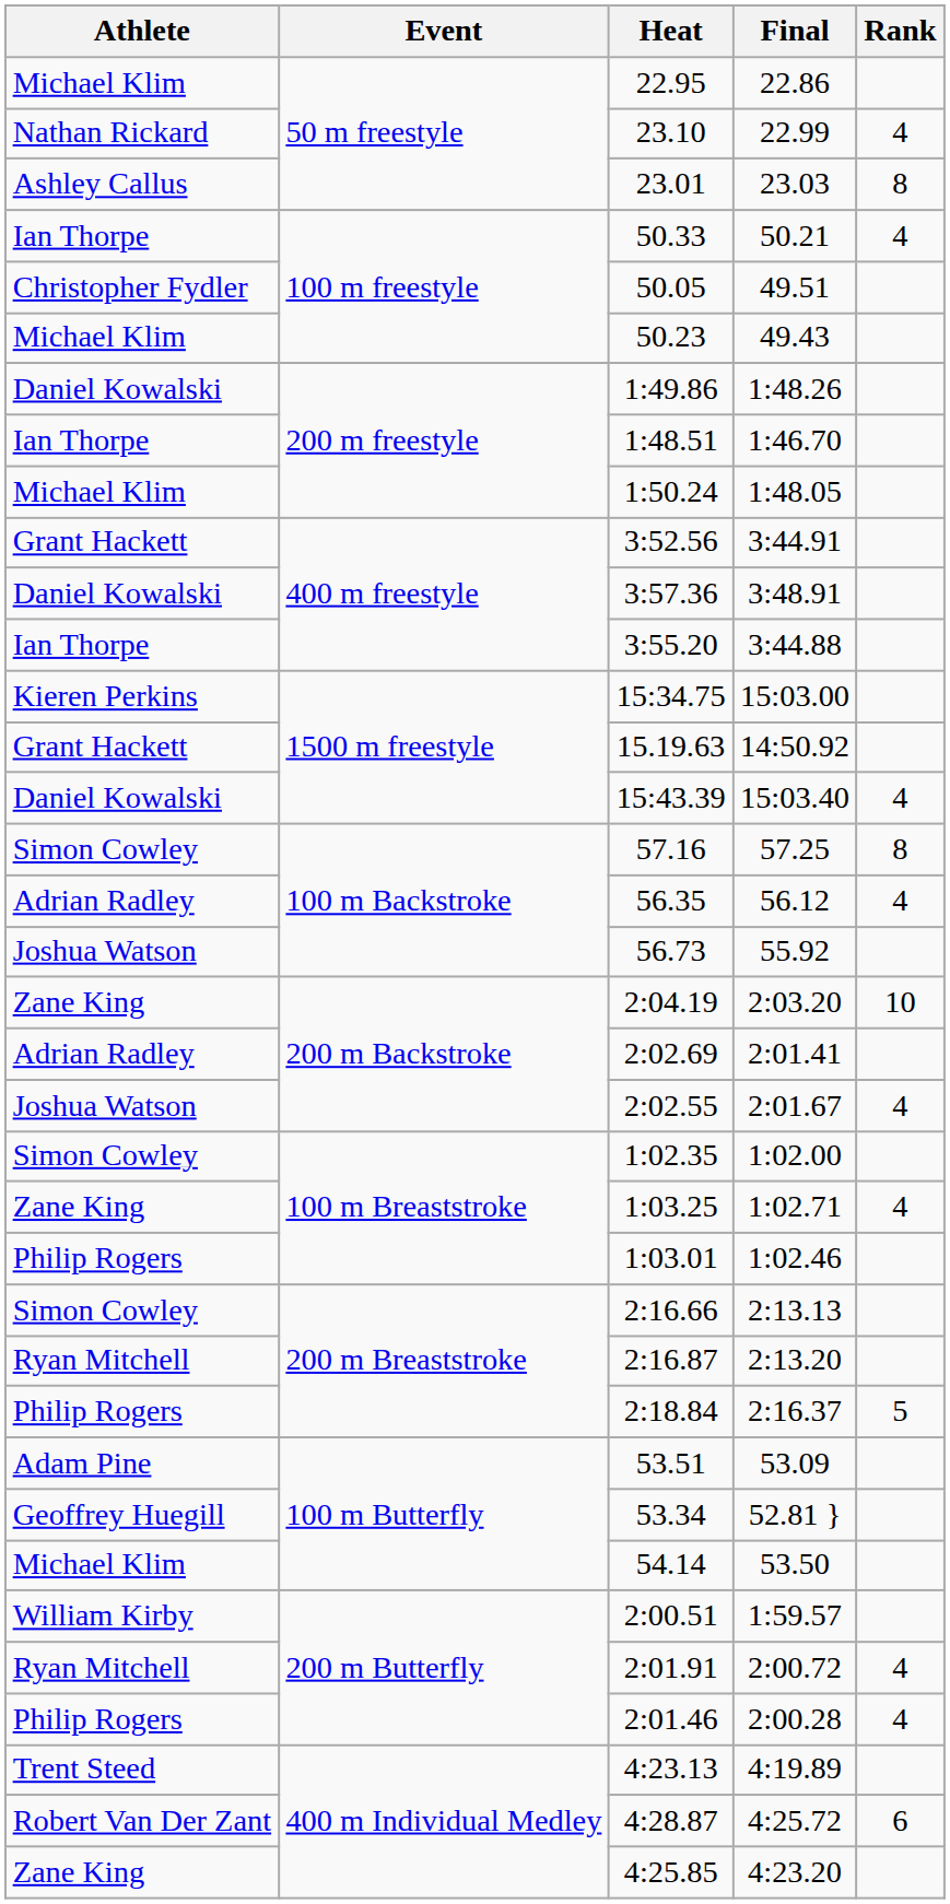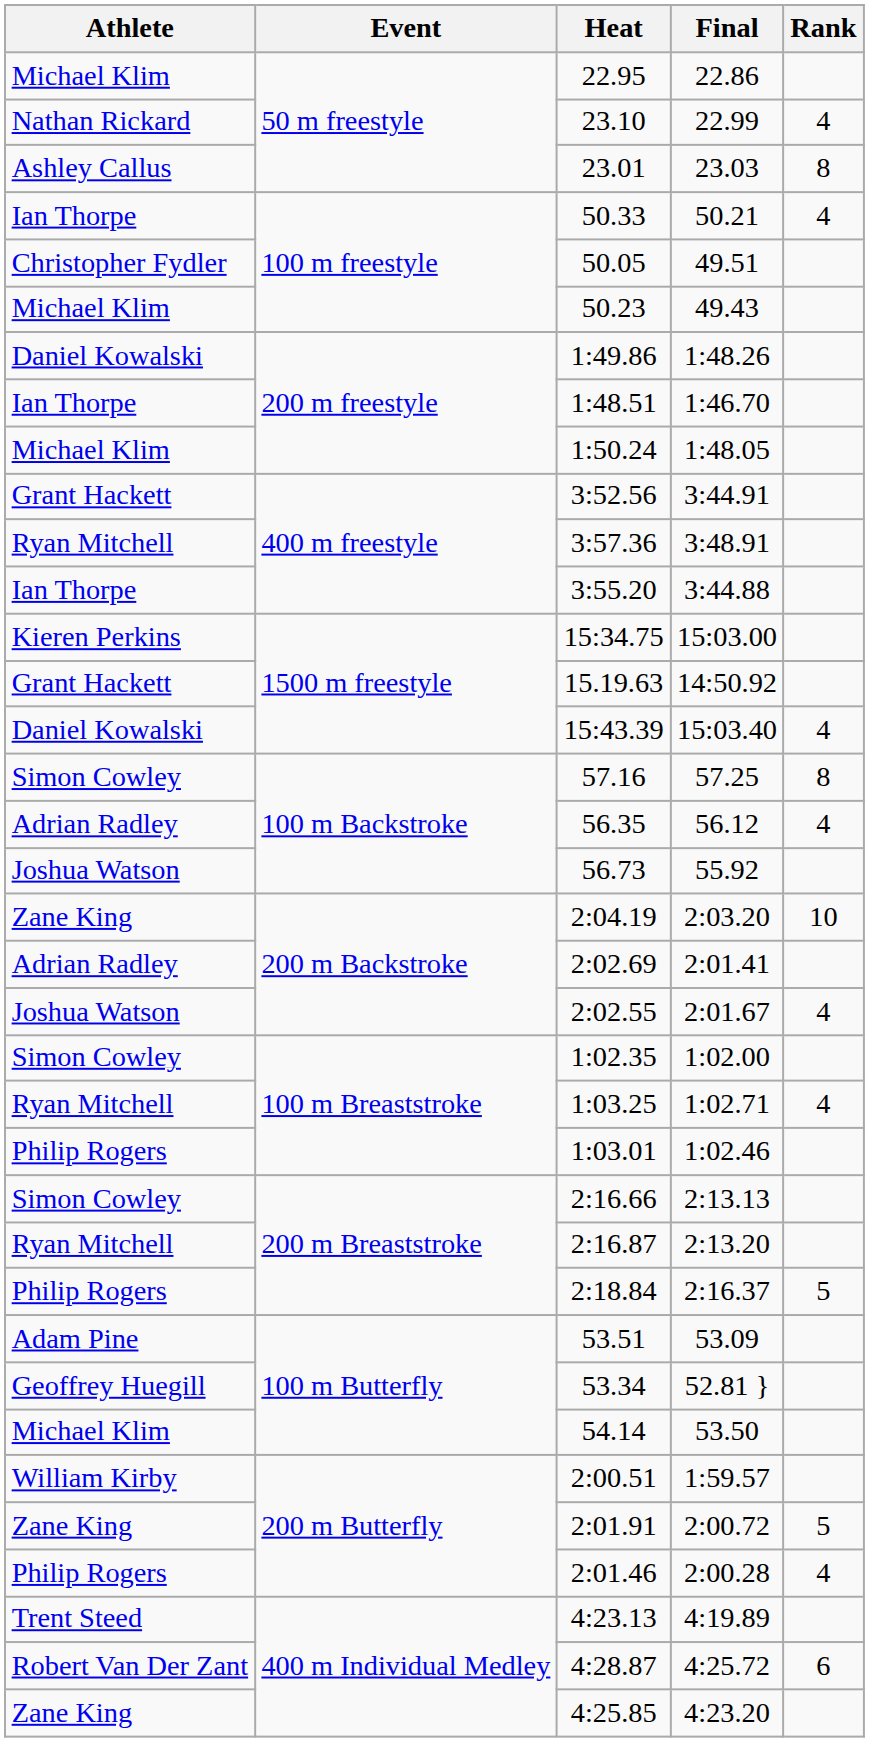 <table class="wikitable" style="font-size:90%">
 <tr>
 <th>Athlete</th>
 <th>Event</th>
 <th>Heat</th>
 <th>Final</th>
 <th>Rank</th>
 </tr>
 <tr align=center>
 <td align=left><a href='#'>Michael Klim</a></td>
 <td align=left rowspan=3><a href='#'>50 m freestyle</a></td>
 <td>22.95</td>
 <td>22.86</td>
 <td></td>
 </tr>
 <tr align=center>
 <td align=left><a href='#'>Nathan Rickard</a></td>
 <td>23.10</td>
 <td>22.99</td>
 <td>4</td>
 </tr>
 <tr align=center>
 <td align=left><a href='#'>Ashley Callus</a></td>
 <td>23.01</td>
 <td>23.03</td>
 <td>8</td>
 </tr>
 <tr align=center>
 <td align=left><a href='#'>Ian Thorpe</a></td>
 <td align=left rowspan=3><a href='#'>100 m freestyle</a></td>
 <td>50.33</td>
 <td>50.21</td>
 <td>4</td>
 </tr>
 <tr align=center>
 <td align=left><a href='#'>Christopher Fydler</a></td>
 <td>50.05</td>
 <td>49.51</td>
 <td></td>
 </tr>
 <tr align=center>
 <td align=left><a href='#'>Michael Klim</a></td>
 <td>50.23</td>
 <td>49.43 </td>
 <td></td>
 </tr>
 <tr align=center>
 <td align=left><a href='#'>Daniel Kowalski</a></td>
 <td align=left rowspan=3><a href='#'>200 m freestyle</a></td>
 <td>1:49.86</td>
 <td>1:48.26</td>
 <td></td>
 </tr>
 <tr align=center>
 <td align=left><a href='#'>Ian Thorpe</a></td>
 <td>1:48.51</td>
 <td>1:46.70</td>
 <td></td>
 </tr>
 <tr align=center>
 <td align=left><a href='#'>Michael Klim</a></td>
 <td>1:50.24</td>
 <td>1:48.05</td>
 <td></td>
 </tr>
 <tr align=center>
 <td align=left><a href='#'>Grant Hackett</a></td>
 <td align=left rowspan=3><a href='#'>400 m freestyle</a></td>
 <td>3:52.56</td>
 <td>3:44.91</td>
 <td></td>
 </tr>
 <tr align=center>
-<td align=left><a href='#'>Daniel Kowalski</a></td>
+<td align=left><a href='#'>Ryan Mitchell</a></td>
 <td>3:57.36</td>
 <td>3:48.91</td>
 <td></td>
 </tr>
 <tr align=center>
 <td align=left><a href='#'>Ian Thorpe</a></td>
 <td>3:55.20</td>
 <td>3:44.88</td>
 <td></td>
 </tr>
 <tr align=center>
 <td align=left><a href='#'>Kieren Perkins</a></td>
 <td align=left rowspan=3><a href='#'>1500 m freestyle</a></td>
 <td>15:34.75</td>
 <td>15:03.00</td>
 <td></td>
 </tr>
 <tr align=center>
 <td align=left><a href='#'>Grant Hackett</a></td>
 <td>15.19.63</td>
 <td>14:50.92</td>
 <td></td>
 </tr>
 <tr align=center>
 <td align=left><a href='#'>Daniel Kowalski</a></td>
 <td>15:43.39</td>
 <td>15:03.40</td>
 <td>4</td>
 </tr>
 <tr align=center>
 <td align=left><a href='#'>Simon Cowley</a></td>
 <td align=left rowspan=3><a href='#'>100 m Backstroke</a></td>
 <td>57.16</td>
 <td>57.25</td>
 <td>8</td>
 </tr>
 <tr align=center>
 <td align=left><a href='#'>Adrian Radley</a></td>
 <td>56.35</td>
 <td>56.12</td>
 <td>4</td>
 </tr>
 <tr align=center>
 <td align=left><a href='#'>Joshua Watson</a></td>
 <td>56.73</td>
 <td>55.92</td>
 <td></td>
 </tr>
 <tr align=center>
 <td align=left><a href='#'>Zane King</a></td>
 <td align=left rowspan=3><a href='#'>200 m Backstroke</a></td>
 <td>2:04.19</td>
 <td>2:03.20</td>
 <td>10</td>
 </tr>
 <tr align=center>
 <td align=left><a href='#'>Adrian Radley</a></td>
 <td>2:02.69</td>
 <td>2:01.41</td>
 <td></td>
 </tr>
 <tr align=center>
 <td align=left><a href='#'>Joshua Watson</a></td>
 <td>2:02.55</td>
 <td>2:01.67</td>
 <td>4</td>
 </tr>
 <tr align=center>
 <td align=left><a href='#'>Simon Cowley</a></td>
 <td align=left rowspan=3><a href='#'>100 m Breaststroke</a></td>
 <td>1:02.35</td>
 <td>1:02.00</td>
 <td></td>
 </tr>
 <tr align=center>
-<td align=left><a href='#'>Zane King</a></td>
+<td align=left><a href='#'>Ryan Mitchell</a></td>
 <td>1:03.25</td>
 <td>1:02.71</td>
 <td>4</td>
 </tr>
 <tr align=center>
 <td align=left><a href='#'>Philip Rogers</a></td>
 <td>1:03.01</td>
 <td>1:02.46</td>
 <td></td>
 </tr>
 <tr align=center>
 <td align=left><a href='#'>Simon Cowley</a></td>
 <td align=left rowspan=3><a href='#'>200 m Breaststroke</a></td>
 <td>2:16.66</td>
 <td>2:13.13</td>
 <td></td>
 </tr>
 <tr align=center>
 <td align=left><a href='#'>Ryan Mitchell</a></td>
 <td>2:16.87</td>
 <td>2:13.20</td>
 <td></td>
 </tr>
 <tr align=center>
 <td align=left><a href='#'>Philip Rogers</a></td>
 <td>2:18.84</td>
 <td>2:16.37</td>
 <td>5</td>
 </tr>
 <tr align=center>
 <td align=left><a href='#'>Adam Pine</a></td>
 <td align=left rowspan=3><a href='#'>100 m Butterfly</a></td>
 <td>53.51</td>
 <td>53.09</td>
 <td></td>
 </tr>
 <tr align=center>
 <td align=left><a href='#'>Geoffrey Huegill</a></td>
 <td>53.34</td>
 <td>52.81 }</td>
 <td></td>
 </tr>
 <tr align=center>
 <td align=left><a href='#'>Michael Klim</a></td>
 <td>54.14</td>
 <td>53.50</td>
 <td></td>
 </tr>
 <tr align=center>
 <td align=left><a href='#'>William Kirby</a></td>
 <td align=left rowspan=3><a href='#'>200 m Butterfly</a></td>
 <td>2:00.51</td>
 <td>1:59.57</td>
 <td></td>
 </tr>
 <tr align=center>
-<td align=left><a href='#'>Ryan Mitchell</a></td>
+<td align=left><a href='#'>Zane King</a></td>
 <td>2:01.91</td>
 <td>2:00.72</td>
-<td>4</td>
+<td>5</td>
 </tr>
 <tr align=center>
 <td align=left><a href='#'>Philip Rogers</a></td>
 <td>2:01.46</td>
 <td>2:00.28</td>
 <td>4</td>
 </tr>
 <tr align=center>
 <td align=left><a href='#'>Trent Steed</a></td>
 <td align=left rowspan=3><a href='#'>400 m Individual Medley</a></td>
 <td>4:23.13</td>
 <td>4:19.89</td>
 <td></td>
 </tr>
 <tr align=center>
 <td align=left><a href='#'>Robert Van Der Zant</a></td>
 <td>4:28.87</td>
 <td>4:25.72</td>
 <td>6</td>
 </tr>
 <tr align=center>
 <td align=left><a href='#'>Zane King</a></td>
 <td>4:25.85</td>
 <td>4:23.20</td>
 <td></td>
 </tr>
 </table>
